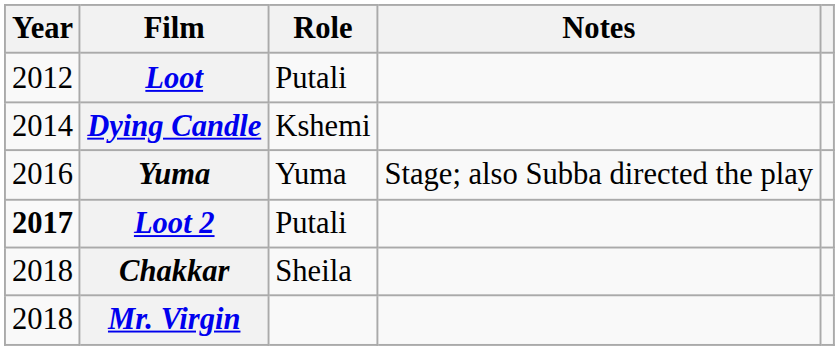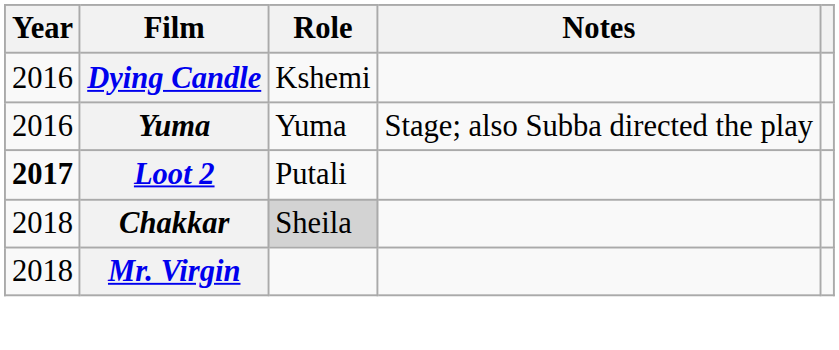 <table class="wikitable plainrowheaders">
 <tr>
 <th>Year</th>
 <th>Film</th>
 <th>Role</th>
 <th>Notes</th>
 <th></th>
 </tr>
 <tr>
-<td>2012</td>
-<th scope="row"><a href='#'><em>Loot</em></a></th>
-<td>Putali</td>
-<td></td>
-<td style="text-align:center;"></td>
-</tr>
-<tr>
-<td>2014</td>
+<td>2016</td>
 <th scope="row"><em><a href='#'>Dying Candle</a></em></th>
 <td>Kshemi</td>
 <td></td>
 <td style="text-align:center;"></td>
 </tr>
 <tr>
 <td>2016</td>
 <th scope="row"><em>Yuma</em></th>
 <td>Yuma</td>
 <td>Stage; also Subba directed the play</td>
 <td style="text-align:center;"></td>
 </tr>
 <tr>
 <td><strong>2017</strong></td>
 <th scope="row"><em><a href='#'>Loot 2</a></em></th>
 <td>Putali</td>
 <td></td>
 <td style="text-align:center;"></td>
 </tr>
 <tr>
 <td>2018</td>
 <th scope="row"><em>Chakkar</em></th>
-<td>Sheila</td>
+<td style="background: lightgrey;">Sheila</td>
 <td></td>
 <td style="text-align:center;"></td>
 </tr>
 <tr>
 <td>2018</td>
 <th scope="row"><em><a href='#'>Mr. Virgin</a></em></th>
 <td></td>
 <td></td>
 <td style="text-align:center;"></td>
 </tr>
 </table>
